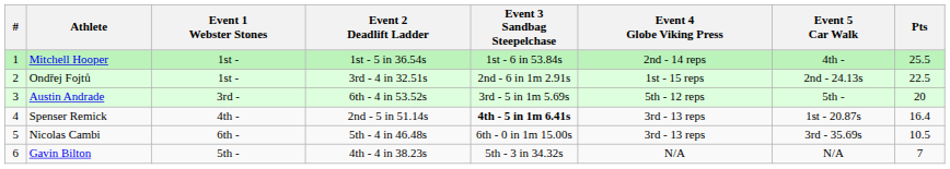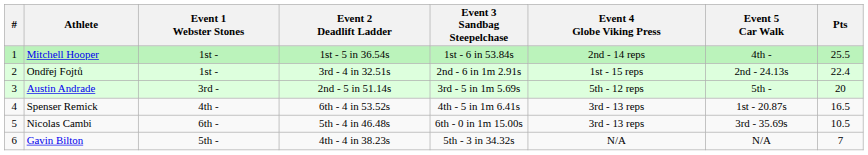 <table class="wikitable sortable" style="text-align:center;width: 100%;">
 <tr>
 <th>#</th>
 <th style=width:10em>Athlete</th>
 <th style=width:12.5em>Event 1<br>Webster Stones</th>
 <th>Event 2<br>Deadlift Ladder</th>
 <th style=width:8.5em>Event 3<br>Sandbag Steepelchase</th>
 <th>Event 4<br>Globe Viking Press</th>
 <th>Event 5<br>Car Walk</th>
 <th>Pts</th>
 </tr>
 <tr bgcolor=bbf3bb>
 <td>1</td>
 <td align=left> <a href='#'>Mitchell Hooper</a></td>
 <td>1st - </td>
 <td>1st - 5 in 36.54s</td>
 <td>1st - 6 in 53.84s</td>
 <td>2nd - 14 reps</td>
 <td>4th - </td>
 <td>25.5</td>
 </tr>
 <tr bgcolor=ddffdd>
 <td>2</td>
 <td align=left> Ondřej Fojtů</td>
 <td>1st - </td>
 <td>3rd - 4 in 32.51s</td>
 <td>2nd - 6 in 1m 2.91s</td>
 <td>1st - 15 reps</td>
 <td>2nd - 24.13s</td>
-<td>22.5</td>
+<td>22.4</td>
 </tr>
 <tr bgcolor=ddffdd>
 <td>3</td>
 <td align=left> <a href='#'>Austin Andrade</a></td>
 <td>3rd - </td>
-<td>6th - 4 in 53.52s</td>
+<td>2nd - 5 in 51.14s</td>
 <td>3rd - 5 in 1m 5.69s</td>
 <td>5th - 12 reps</td>
 <td>5th - </td>
 <td>20</td>
 </tr>
 <tr>
 <td>4</td>
 <td align=left> Spenser Remick</td>
 <td>4th - </td>
-<td>2nd - 5 in 51.14s</td>
-<td><strong>4th - 5 in 1m 6.41s</strong></td>
+<td>6th - 4 in 53.52s</td>
+<td>4th - 5 in 1m 6.41s</td>
 <td>3rd - 13 reps</td>
 <td>1st - 20.87s</td>
-<td>16.4</td>
+<td>16.5</td>
 </tr>
 <tr>
 <td align="center">5</td>
 <td align=left> Nicolas Cambi</td>
 <td>6th - </td>
 <td>5th - 4 in 46.48s</td>
 <td>6th - 0 in 1m 15.00s</td>
 <td>3rd - 13 reps</td>
 <td>3rd - 35.69s</td>
 <td align="center">10.5</td>
 </tr>
 <tr>
 <td align="center">6</td>
 <td align=left> <a href='#'>Gavin Bilton</a></td>
 <td>5th - </td>
 <td>4th - 4 in 38.23s</td>
 <td>5th - 3 in 34.32s</td>
 <td align="center">N/A</td>
 <td align="center">N/A</td>
 <td align="center">7</td>
 </tr>
 </table>
